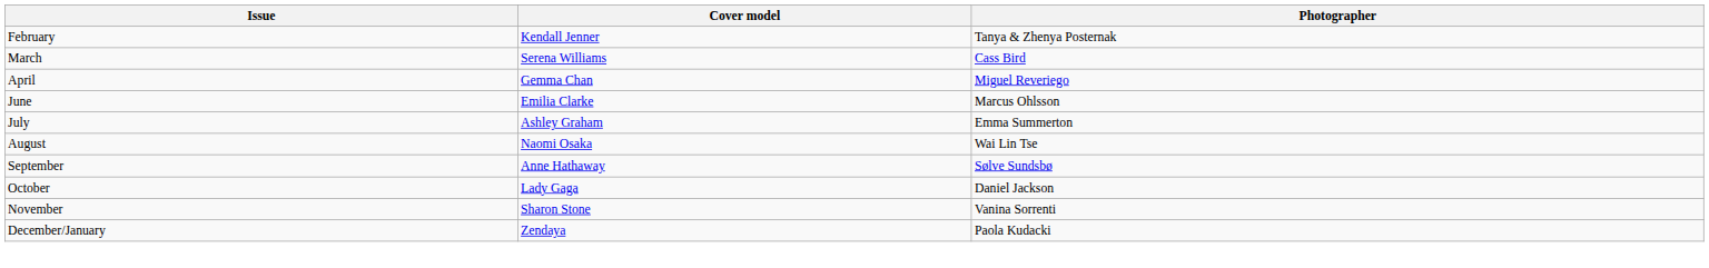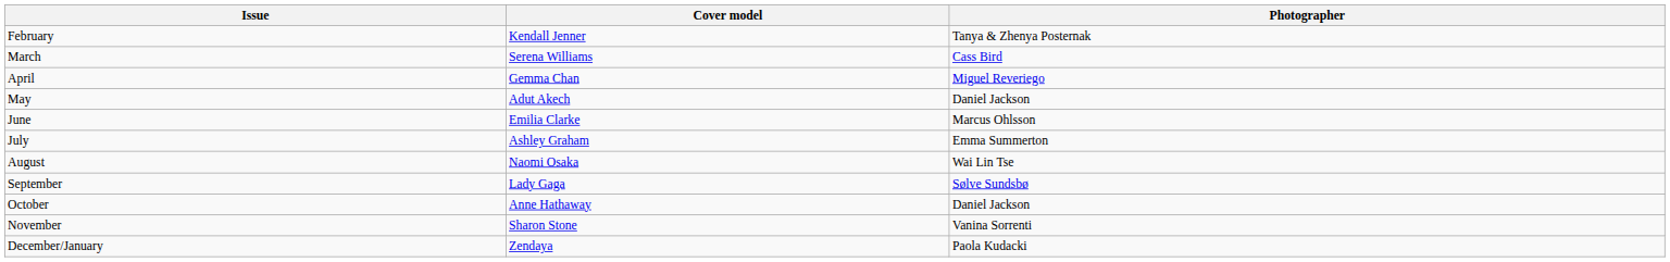 <table class="sortable wikitable"  style="font-size:95%; width:100%;">
 <tr>
 <th style="text-align:center;">Issue</th>
 <th style="text-align:center;">Cover model</th>
 <th style="text-align:center;">Photographer</th>
 </tr>
 <tr>
 <td>February</td>
 <td><a href='#'>Kendall Jenner</a></td>
 <td>Tanya & Zhenya Posternak</td>
 </tr>
 <tr>
 <td>March</td>
 <td><a href='#'>Serena Williams</a></td>
 <td><a href='#'>Cass Bird</a></td>
 </tr>
 <tr>
 <td>April</td>
 <td><a href='#'>Gemma Chan</a></td>
 <td><a href='#'>Miguel Reveriego</a></td>
 </tr>
 <tr>
+<td>May</td>
+<td><a href='#'>Adut Akech</a></td>
+<td>Daniel Jackson</td>
+</tr>
+<tr>
 <td>June</td>
 <td><a href='#'>Emilia Clarke</a></td>
 <td>Marcus Ohlsson</td>
 </tr>
 <tr>
 <td>July</td>
 <td><a href='#'>Ashley Graham</a></td>
 <td>Emma Summerton</td>
 </tr>
 <tr>
 <td>August</td>
 <td><a href='#'>Naomi Osaka</a></td>
 <td>Wai Lin Tse</td>
 </tr>
 <tr>
 <td>September</td>
-<td><a href='#'>Anne Hathaway</a></td>
+<td><a href='#'>Lady Gaga</a></td>
 <td><a href='#'>Sølve Sundsbø</a></td>
 </tr>
 <tr>
 <td>October</td>
-<td><a href='#'>Lady Gaga</a></td>
+<td><a href='#'>Anne Hathaway</a></td>
 <td>Daniel Jackson</td>
 </tr>
 <tr>
 <td>November</td>
 <td><a href='#'>Sharon Stone</a></td>
 <td>Vanina Sorrenti</td>
 </tr>
 <tr>
 <td>December/January</td>
 <td><a href='#'>Zendaya</a></td>
 <td>Paola Kudacki</td>
 </tr>
 </table>
